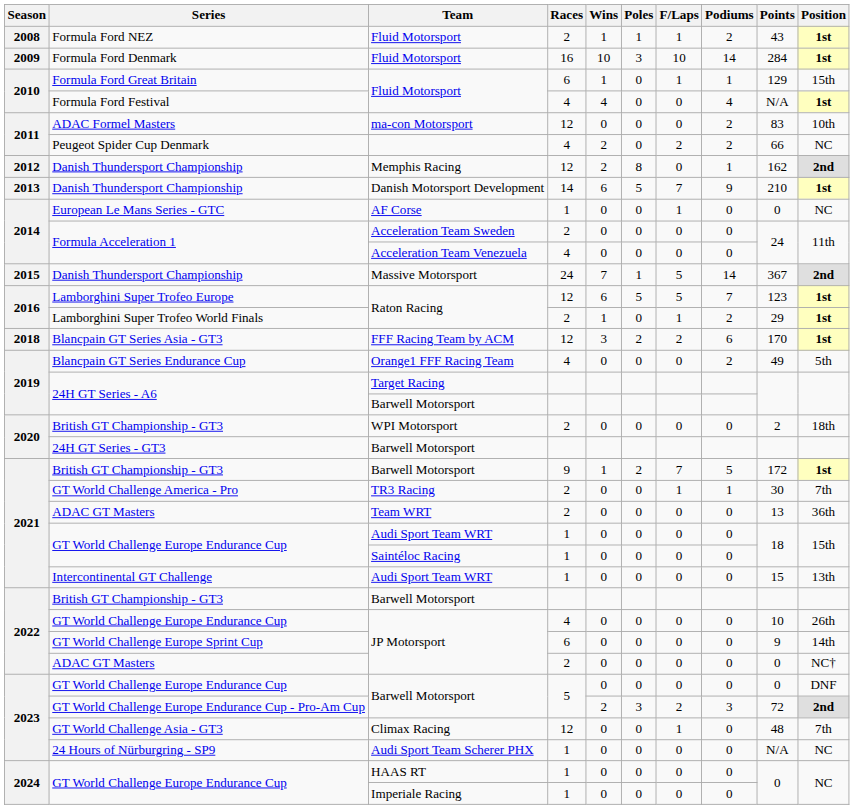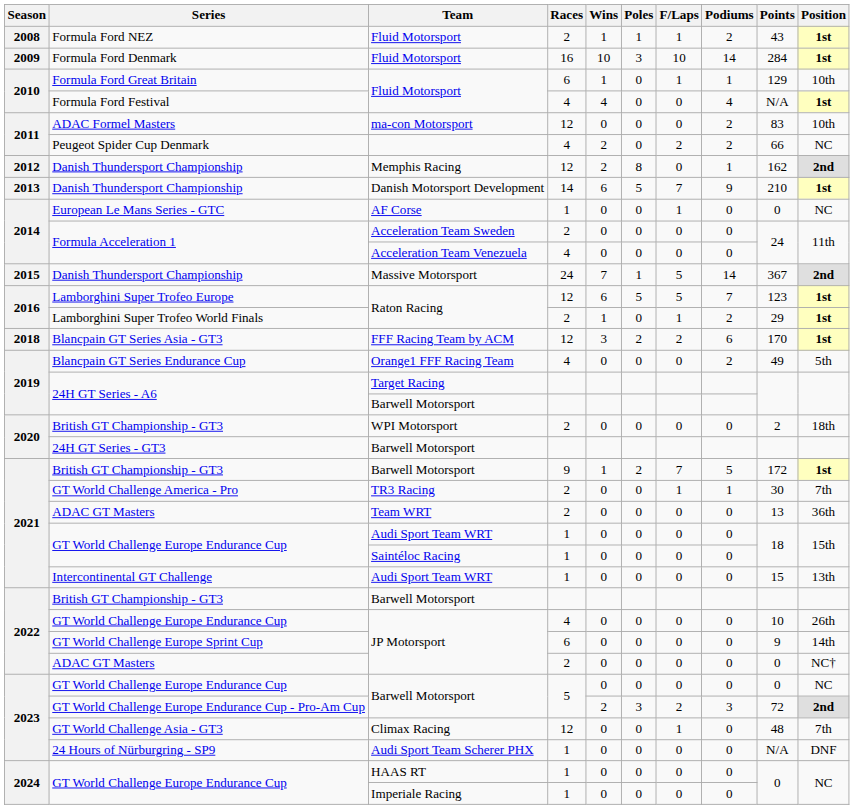 <table class="wikitable" style="font-size: 90%; text-align:center">
 <tr>
 <th>Season</th>
 <th>Series</th>
 <th>Team</th>
 <th>Races</th>
 <th>Wins</th>
 <th>Poles</th>
 <th>F/Laps</th>
 <th>Podiums</th>
 <th>Points</th>
 <th>Position</th>
 </tr>
 <tr>
 <th>2008</th>
 <td align=left>Formula Ford NEZ</td>
 <td align=left><a href='#'>Fluid Motorsport</a></td>
 <td>2</td>
 <td>1</td>
 <td>1</td>
 <td>1</td>
 <td>2</td>
 <td>43</td>
 <td style="background:#FFFFBF;"><strong>1st</strong></td>
 </tr>
 <tr>
 <th>2009</th>
 <td align=left>Formula Ford Denmark</td>
 <td align=left><a href='#'>Fluid Motorsport</a></td>
 <td>16</td>
 <td>10</td>
 <td>3</td>
 <td>10</td>
 <td>14</td>
 <td>284</td>
 <td style="background:#FFFFBF;"><strong>1st</strong></td>
 </tr>
 <tr>
 <th rowspan="2">2010</th>
 <td align=left><a href='#'>Formula Ford Great Britain</a></td>
 <td rowspan="2" align="left"><a href='#'>Fluid Motorsport</a></td>
 <td>6</td>
 <td>1</td>
 <td>0</td>
 <td>1</td>
 <td>1</td>
 <td>129</td>
-<td>15th</td>
+<td>10th</td>
 </tr>
 <tr>
 <td align=left>Formula Ford Festival</td>
 <td>4</td>
 <td>4</td>
 <td>0</td>
 <td>0</td>
 <td>4</td>
 <td>N/A</td>
 <td style="background:#FFFFBF;"><strong>1st</strong></td>
 </tr>
 <tr>
 <th rowspan="2">2011</th>
 <td align=left><a href='#'>ADAC Formel Masters</a></td>
 <td align=left><a href='#'>ma-con Motorsport</a></td>
 <td>12</td>
 <td>0</td>
 <td>0</td>
 <td>0</td>
 <td>2</td>
 <td>83</td>
 <td>10th</td>
 </tr>
 <tr>
 <td align=left>Peugeot Spider Cup Denmark</td>
 <td align=left></td>
 <td>4</td>
 <td>2</td>
 <td>0</td>
 <td>2</td>
 <td>2</td>
 <td>66</td>
 <td>NC</td>
 </tr>
 <tr>
 <th>2012</th>
 <td align=left><a href='#'>Danish Thundersport Championship</a></td>
 <td align=left>Memphis Racing</td>
 <td>12</td>
 <td>2</td>
 <td>8</td>
 <td>0</td>
 <td>1</td>
 <td>162</td>
 <td style="background:#DFDFDF;"><strong>2nd</strong></td>
 </tr>
 <tr>
 <th>2013</th>
 <td align=left><a href='#'>Danish Thundersport Championship</a></td>
 <td align=left>Danish Motorsport Development</td>
 <td>14</td>
 <td>6</td>
 <td>5</td>
 <td>7</td>
 <td>9</td>
 <td>210</td>
 <td style="background:#FFFFBF;"><strong>1st</strong></td>
 </tr>
 <tr>
 <th rowspan="3">2014</th>
 <td align=left><a href='#'>European Le Mans Series - GTC</a></td>
 <td align=left><a href='#'>AF Corse</a></td>
 <td>1</td>
 <td>0</td>
 <td>0</td>
 <td>1</td>
 <td>0</td>
 <td>0</td>
 <td>NC</td>
 </tr>
 <tr>
 <td rowspan="2" align=left><a href='#'>Formula Acceleration 1</a></td>
 <td align=left><a href='#'>Acceleration Team Sweden</a></td>
 <td>2</td>
 <td>0</td>
 <td>0</td>
 <td>0</td>
 <td>0</td>
 <td rowspan="2">24</td>
 <td rowspan="2">11th</td>
 </tr>
 <tr>
 <td align=left><a href='#'>Acceleration Team Venezuela</a></td>
 <td>4</td>
 <td>0</td>
 <td>0</td>
 <td>0</td>
 <td>0</td>
 </tr>
 <tr>
 <th>2015</th>
 <td align=left><a href='#'>Danish Thundersport Championship</a></td>
 <td align=left>Massive Motorsport</td>
 <td>24</td>
 <td>7</td>
 <td>1</td>
 <td>5</td>
 <td>14</td>
 <td>367</td>
 <td style="background:#DFDFDF;"><strong>2nd</strong></td>
 </tr>
 <tr>
 <th rowspan="2">2016</th>
 <td align=left><a href='#'>Lamborghini Super Trofeo Europe</a></td>
 <td rowspan="2" align="left">Raton Racing</td>
 <td>12</td>
 <td>6</td>
 <td>5</td>
 <td>5</td>
 <td>7</td>
 <td>123</td>
 <td style="background:#FFFFBF;"><strong>1st</strong></td>
 </tr>
 <tr>
 <td align=left>Lamborghini Super Trofeo World Finals</td>
 <td>2</td>
 <td>1</td>
 <td>0</td>
 <td>1</td>
 <td>2</td>
 <td>29</td>
 <td style="background:#FFFFBF;"><strong>1st</strong></td>
 </tr>
 <tr>
 <th>2018</th>
 <td align=left><a href='#'>Blancpain GT Series Asia - GT3</a></td>
 <td align=left><a href='#'>FFF Racing Team by ACM</a></td>
 <td>12</td>
 <td>3</td>
 <td>2</td>
 <td>2</td>
 <td>6</td>
 <td>170</td>
 <td style="background:#FFFFBF;"><strong>1st</strong></td>
 </tr>
 <tr>
 <th rowspan="3">2019</th>
 <td align=left><a href='#'>Blancpain GT Series Endurance Cup</a></td>
 <td align=left><a href='#'>Orange1 FFF Racing Team</a></td>
 <td>4</td>
 <td>0</td>
 <td>0</td>
 <td>0</td>
 <td>2</td>
 <td>49</td>
 <td>5th</td>
 </tr>
 <tr>
 <td rowspan="2" align="left"><a href='#'>24H GT Series - A6</a></td>
 <td align=left><a href='#'>Target Racing</a></td>
 <td></td>
 <td></td>
 <td></td>
 <td></td>
 <td></td>
 <td rowspan="2"></td>
 <td rowspan="2"></td>
 </tr>
 <tr>
 <td align=left>Barwell Motorsport</td>
 <td></td>
 <td></td>
 <td></td>
 <td></td>
 <td></td>
 </tr>
 <tr>
 <th rowspan="2">2020</th>
 <td align=left><a href='#'>British GT Championship - GT3</a></td>
 <td align=left>WPI Motorsport</td>
 <td>2</td>
 <td>0</td>
 <td>0</td>
 <td>0</td>
 <td>0</td>
 <td>2</td>
 <td>18th</td>
 </tr>
 <tr>
 <td align=left><a href='#'>24H GT Series - GT3</a></td>
 <td align=left>Barwell Motorsport</td>
 <td></td>
 <td></td>
 <td></td>
 <td></td>
 <td></td>
 <td></td>
 <td></td>
 </tr>
 <tr>
 <th rowspan="6">2021</th>
 <td align=left><a href='#'>British GT Championship - GT3</a></td>
 <td align=left>Barwell Motorsport</td>
 <td>9</td>
 <td>1</td>
 <td>2</td>
 <td>7</td>
 <td>5</td>
 <td>172</td>
 <td style="background:#FFFFBF;"><strong>1st</strong></td>
 </tr>
 <tr>
 <td align=left><a href='#'>GT World Challenge America - Pro</a></td>
 <td align=left><a href='#'>TR3 Racing</a></td>
 <td>2</td>
 <td>0</td>
 <td>0</td>
 <td>1</td>
 <td>1</td>
 <td>30</td>
 <td>7th</td>
 </tr>
 <tr>
 <td align=left><a href='#'>ADAC GT Masters</a></td>
 <td align=left><a href='#'>Team WRT</a></td>
 <td>2</td>
 <td>0</td>
 <td>0</td>
 <td>0</td>
 <td>0</td>
 <td>13</td>
 <td>36th</td>
 </tr>
 <tr>
 <td rowspan="2" align=left><a href='#'>GT World Challenge Europe Endurance Cup</a></td>
 <td align=left><a href='#'>Audi Sport Team WRT</a></td>
 <td>1</td>
 <td>0</td>
 <td>0</td>
 <td>0</td>
 <td>0</td>
 <td rowspan="2">18</td>
 <td rowspan="2">15th</td>
 </tr>
 <tr>
 <td align=left><a href='#'>Saintéloc Racing</a></td>
 <td>1</td>
 <td>0</td>
 <td>0</td>
 <td>0</td>
 <td>0</td>
 </tr>
 <tr>
 <td align=left><a href='#'>Intercontinental GT Challenge</a></td>
 <td align=left><a href='#'>Audi Sport Team WRT</a></td>
 <td>1</td>
 <td>0</td>
 <td>0</td>
 <td>0</td>
 <td>0</td>
 <td>15</td>
 <td>13th</td>
 </tr>
 <tr>
 <th rowspan="4">2022</th>
 <td align=left><a href='#'>British GT Championship - GT3</a></td>
 <td align=left>Barwell Motorsport</td>
 <td></td>
 <td></td>
 <td></td>
 <td></td>
 <td></td>
 <td></td>
 <td></td>
 </tr>
 <tr>
 <td align=left><a href='#'>GT World Challenge Europe Endurance Cup</a></td>
 <td rowspan="3" align="left">JP Motorsport</td>
 <td>4</td>
 <td>0</td>
 <td>0</td>
 <td>0</td>
 <td>0</td>
 <td>10</td>
 <td>26th</td>
 </tr>
 <tr>
 <td align=left><a href='#'>GT World Challenge Europe Sprint Cup</a></td>
 <td>6</td>
 <td>0</td>
 <td>0</td>
 <td>0</td>
 <td>0</td>
 <td>9</td>
 <td>14th</td>
 </tr>
 <tr>
 <td align=left><a href='#'>ADAC GT Masters</a></td>
 <td>2</td>
 <td>0</td>
 <td>0</td>
 <td>0</td>
 <td>0</td>
 <td>0</td>
 <td>NC†</td>
 </tr>
 <tr>
 <th rowspan="4">2023</th>
 <td align=left><a href='#'>GT World Challenge Europe Endurance Cup</a></td>
 <td rowspan="2" align="left">Barwell Motorsport</td>
 <td rowspan="2">5</td>
 <td>0</td>
 <td>0</td>
 <td>0</td>
 <td>0</td>
 <td>0</td>
-<td>DNF</td>
+<td>NC</td>
 </tr>
 <tr>
 <td align=left><a href='#'>GT World Challenge Europe Endurance Cup - Pro-Am Cup</a></td>
 <td>2</td>
 <td>3</td>
 <td>2</td>
 <td>3</td>
 <td>72</td>
 <td style="background:#DFDFDF;"><strong>2nd</strong></td>
 </tr>
 <tr>
 <td align=left><a href='#'>GT World Challenge Asia - GT3</a></td>
 <td align=left>Climax Racing</td>
 <td>12</td>
 <td>0</td>
 <td>0</td>
 <td>1</td>
 <td>0</td>
 <td>48</td>
 <td>7th</td>
 </tr>
 <tr>
 <td align=left><a href='#'>24 Hours of Nürburgring - SP9</a></td>
 <td align=left><a href='#'>Audi Sport Team Scherer PHX</a></td>
 <td>1</td>
 <td>0</td>
 <td>0</td>
 <td>0</td>
 <td>0</td>
 <td>N/A</td>
-<td>NC</td>
+<td>DNF</td>
 </tr>
 <tr>
 <th rowspan="2">2024</th>
 <td rowspan="2" align="left"><a href='#'>GT World Challenge Europe Endurance Cup</a></td>
 <td align=left>HAAS RT</td>
 <td>1</td>
 <td>0</td>
 <td>0</td>
 <td>0</td>
 <td>0</td>
 <td rowspan="2">0</td>
 <td rowspan="2">NC</td>
 </tr>
 <tr>
 <td align=left>Imperiale Racing</td>
 <td>1</td>
 <td>0</td>
 <td>0</td>
 <td>0</td>
 <td>0</td>
 </tr>
 </table>
